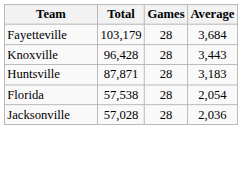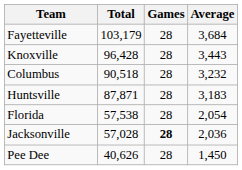 <table class="wikitable">
 <tr>
 <th style="width:40%;">Team</th>
 <th>Total</th>
 <th>Games</th>
 <th>Average</th>
 </tr>
 <tr style="text-align:center;">
 <td align=left>Fayetteville</td>
 <td>103,179</td>
 <td>28</td>
 <td>3,684</td>
 </tr>
 <tr style="text-align:center;">
 <td align=left>Knoxville</td>
 <td>96,428</td>
 <td>28</td>
 <td>3,443</td>
 </tr>
 <tr style="text-align:center;">
+<td align=left>Columbus</td>
+<td>90,518</td>
+<td>28</td>
+<td>3,232</td>
+</tr>
+<tr style="text-align:center;">
 <td align=left>Huntsville</td>
 <td>87,871</td>
 <td>28</td>
 <td>3,183</td>
 </tr>
 <tr style="text-align:center;">
 <td align=left>Florida</td>
 <td>57,538</td>
 <td>28</td>
 <td>2,054</td>
 </tr>
 <tr style="text-align:center;">
 <td align=left>Jacksonville</td>
 <td>57,028</td>
-<td>28</td>
+<td><strong>28</strong></td>
 <td>2,036</td>
 </tr>
+<tr style="text-align:center;">
+<td align=left>Pee Dee</td>
+<td>40,626</td>
+<td>28</td>
+<td>1,450</td>
+</tr>
 </table>
